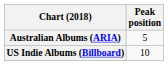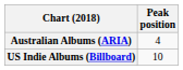 <table class="wikitable plainrowheaders" style="text-align:center">
 <tr>
 <th scope="col">Chart (2018)</th>
 <th scope="col">Peak<br> position</th>
 </tr>
 <tr>
 <th scope="row">Australian Albums (<a href='#'>ARIA</a>)</th>
-<td>5</td>
+<td>4</td>
 </tr>
 <tr>
 <th scope="row">US Indie Albums (<a href='#'>Billboard</a>)</th>
 <td>10</td>
 </tr>
 </table>
